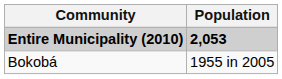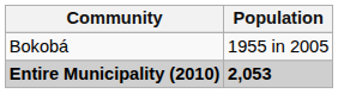 <table class="wikitable">
 <tr style="background:#111111; color:#111111;">
 <th><strong>Community</strong></th>
 <th><strong>Population</strong></th>
 </tr>
+<tr>
+<td>Bokobá</td>
+<td>1955 in 2005</td>
+</tr>
 <tr style="background:#CFCFCF;">
 <td><strong>Entire Municipality (2010)</strong></td>
 <td><strong>2,053</strong></td>
 </tr>
-<tr>
-<td>Bokobá</td>
-<td>1955 in 2005</td>
-</tr>
 </table>
